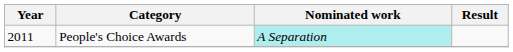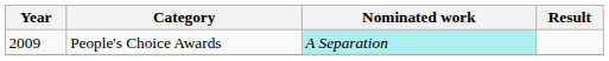 <table class=wikitable>
 <tr>
 <th scope="col" style="width:5em;">Year</th>
 <th scope="col" style="width:26em;">Category</th>
 <th scope="col" style="width:25em;">Nominated work</th>
 <th scope="col" style="width:5em;">Result</th>
 </tr>
 <tr>
-<td>2011</td>
+<td>2009</td>
 <td>People's Choice Awards</td>
 <td style="background: paleturquoise;"><em>A Separation</em></td>
 <td></td>
 </tr>
 <tr>
 </tr>
 </table>
